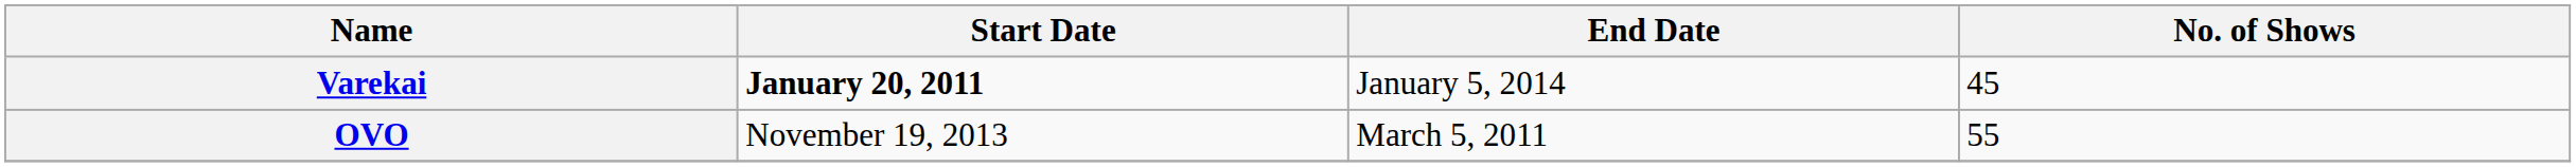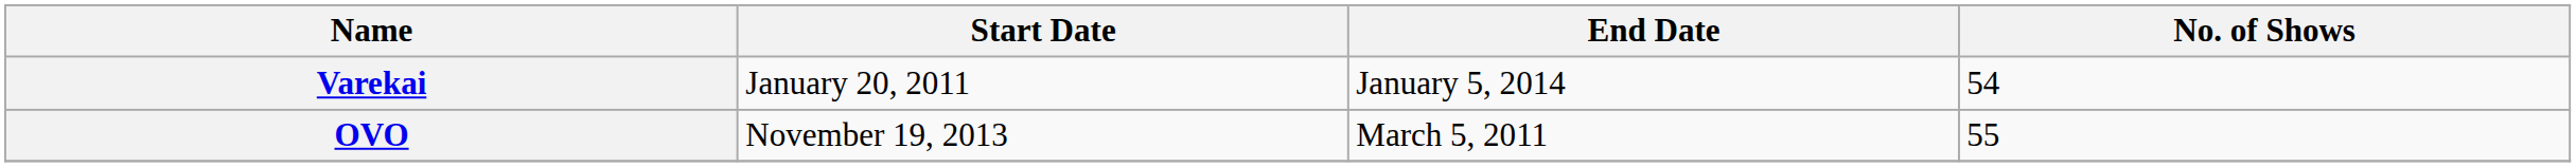 <table class="wikitable" style=font-size:100% style="text-align:center">
 <tr>
 <th width=12%>Name</th>
 <th width=10%>Start Date</th>
 <th width=10%>End Date</th>
 <th width=10%>No. of Shows</th>
 </tr>
 <tr>
 <th><a href='#'>Varekai</a></th>
-<td><strong>January 20, 2011</strong></td>
+<td>January 20, 2011</td>
 <td>January 5, 2014</td>
-<td>45</td>
+<td>54</td>
 </tr>
 <tr>
 <th><a href='#'>OVO</a></th>
 <td>November 19, 2013</td>
 <td>March 5, 2011</td>
 <td>55</td>
 </tr>
 <tr>
 </tr>
 </table>
